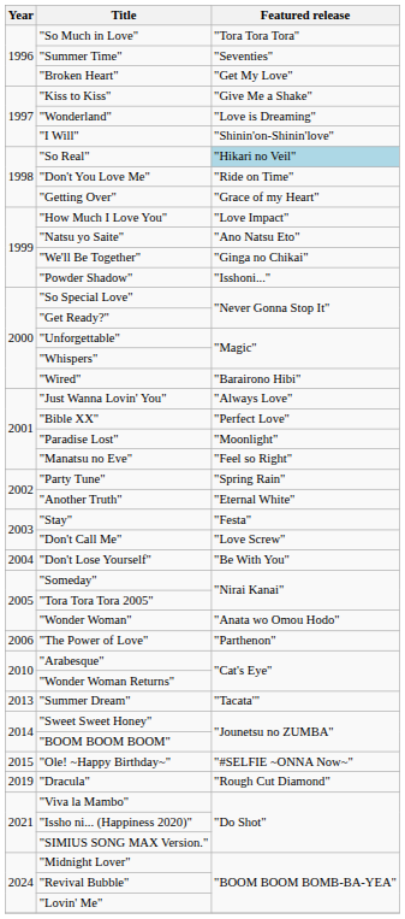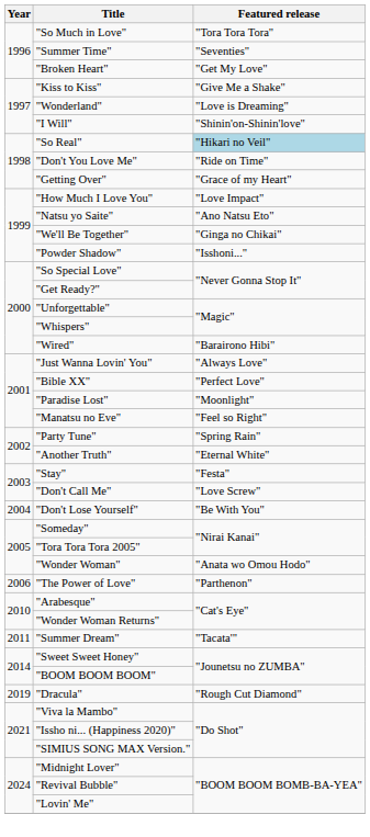 <table class="wikitable">
 <tr>
 <th align="left">Year</th>
 <th align="left">Title</th>
 <th align="left">Featured release</th>
 </tr>
 <tr>
 <td align="left" rowspan="3">1996</td>
 <td align="left">"So Much in Love"</td>
 <td align="left">"Tora Tora Tora"</td>
 </tr>
 <tr>
 <td align="left">"Summer Time"</td>
 <td align="left">"Seventies"</td>
 </tr>
 <tr>
 <td align="left">"Broken Heart"</td>
 <td align="left">"Get My Love"</td>
 </tr>
 <tr>
 <td align="left" rowspan="3">1997</td>
 <td align="left">"Kiss to Kiss"</td>
 <td align="left">"Give Me a Shake"</td>
 </tr>
 <tr>
 <td align="left">"Wonderland"</td>
 <td align="left">"Love is Dreaming"</td>
 </tr>
 <tr>
 <td align="left">"I Will"</td>
 <td align="left">"Shinin'on-Shinin'love"</td>
 </tr>
 <tr>
 <td align="left" rowspan="3">1998</td>
 <td align="left">"So Real"</td>
 <td align="left" style="background: lightblue;">"Hikari no Veil"</td>
 </tr>
 <tr>
 <td align="left">"Don't You Love Me"</td>
 <td align="left">"Ride on Time"</td>
 </tr>
 <tr>
 <td align="left">"Getting Over"</td>
 <td align="left">"Grace of my Heart"</td>
 </tr>
 <tr>
 <td align="left" rowspan="4">1999</td>
 <td align="left">"How Much I Love You"</td>
 <td align="left">"Love Impact"</td>
 </tr>
 <tr>
 <td align="left">"Natsu yo Saite"</td>
 <td align="left">"Ano Natsu Eto"</td>
 </tr>
 <tr>
 <td align="left">"We'll Be Together"</td>
 <td align="left">"Ginga no Chikai"</td>
 </tr>
 <tr>
 <td align="left">"Powder Shadow"</td>
 <td align="left">"Isshoni..."</td>
 </tr>
 <tr>
 <td align="left" rowspan="5">2000</td>
 <td align="left">"So Special Love"</td>
 <td align="left" rowspan="2">"Never Gonna Stop It"</td>
 </tr>
 <tr>
 <td align="left">"Get Ready?"</td>
 </tr>
 <tr>
 <td align="left">"Unforgettable"</td>
 <td align="left" rowspan="2">"Magic"</td>
 </tr>
 <tr>
 <td align="left">"Whispers"</td>
 </tr>
 <tr>
 <td align="left">"Wired"</td>
 <td align="left">"Barairono Hibi"</td>
 </tr>
 <tr>
 <td align="left" rowspan="4">2001</td>
 <td align="left">"Just Wanna Lovin' You"</td>
 <td align="left">"Always Love"</td>
 </tr>
 <tr>
 <td align="left">"Bible XX"</td>
 <td align="left">"Perfect Love"</td>
 </tr>
 <tr>
 <td align="left">"Paradise Lost"</td>
 <td align="left">"Moonlight"</td>
 </tr>
 <tr>
 <td align="left">"Manatsu no Eve"</td>
 <td align="left">"Feel so Right"</td>
 </tr>
 <tr>
 <td align="left" rowspan="2">2002</td>
 <td align="left">"Party Tune"</td>
 <td align="left">"Spring Rain"</td>
 </tr>
 <tr>
 <td align="left">"Another Truth"</td>
 <td align="left">"Eternal White"</td>
 </tr>
 <tr>
 <td align="left" rowspan="2">2003</td>
 <td align="left">"Stay"</td>
 <td align="left">"Festa"</td>
 </tr>
 <tr>
 <td align="left">"Don't Call Me"</td>
 <td align="left">"Love Screw"</td>
 </tr>
 <tr>
 <td align="left" rowspan="1">2004</td>
 <td align="left">"Don't Lose Yourself"</td>
 <td align="left">"Be With You"</td>
 </tr>
 <tr>
 <td align="left" rowspan="3">2005</td>
 <td align="left">"Someday"</td>
 <td align="left" rowspan="2">"Nirai Kanai"</td>
 </tr>
 <tr>
 <td align="left">"Tora Tora Tora 2005"</td>
 </tr>
 <tr>
 <td align="left">"Wonder Woman"</td>
 <td align="left">"Anata wo Omou Hodo"</td>
 </tr>
 <tr>
 <td align="left" rowspan="1">2006</td>
 <td align="left">"The Power of Love"</td>
 <td align="left">"Parthenon"</td>
 </tr>
 <tr>
 <td align="left" rowspan="2">2010</td>
 <td align="left">"Arabesque"</td>
 <td align="left" rowspan="2">"Cat's Eye"</td>
 </tr>
 <tr>
 <td align="left">"Wonder Woman Returns"</td>
 </tr>
 <tr>
-<td align="left" rowspan="1">2013</td>
+<td align="left" rowspan="1">2011</td>
 <td align="left">"Summer Dream"</td>
 <td align="left">"Tacata'"</td>
 </tr>
 <tr>
 <td align="left" rowspan="2">2014</td>
 <td align="left">"Sweet Sweet Honey"</td>
 <td align="left" rowspan="2">"Jounetsu no ZUMBA"</td>
 </tr>
 <tr>
 <td align="left">"BOOM BOOM BOOM"</td>
-</tr>
-<tr>
-<td align="left" rowspan="1">2015</td>
-<td align="left">"Ole! ~Happy Birthday~"</td>
-<td align="left">"#SELFIE ~ONNA Now~"</td>
 </tr>
 <tr>
 <td align="left" rowspan="1">2019</td>
 <td align="left">"Dracula"</td>
 <td align="left">"Rough Cut Diamond"</td>
 </tr>
 <tr>
 <td align="left" rowspan="3">2021</td>
 <td align="left">"Viva la Mambo"</td>
 <td align="left" rowspan="3">"Do Shot"</td>
 </tr>
 <tr>
 <td align="left">"Issho ni... (Happiness 2020)"</td>
 </tr>
 <tr>
 <td align="left">"SIMIUS SONG MAX Version."</td>
 </tr>
 <tr>
 <td align="left" rowspan="3">2024</td>
 <td align="left">"Midnight Lover"</td>
 <td align="left" rowspan="3">"BOOM BOOM BOMB-BA-YEA"</td>
 </tr>
 <tr>
 <td align="left">"Revival Bubble"</td>
 </tr>
 <tr>
 <td align="left">"Lovin' Me"</td>
 </tr>
 <tr>
 </tr>
 </table>
